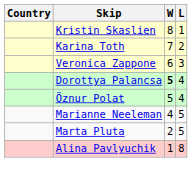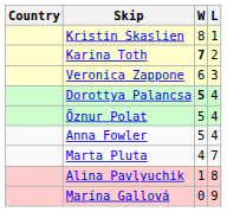 <table class=wikitable>
 <tr>
 <th>Country</th>
 <th>Skip</th>
 <th>W</th>
 <th>L</th>
 </tr>
 <tr bgcolor=#ffffcc>
 <td></td>
 <td><a href='#'>Kristin Skaslien</a></td>
 <td>8</td>
 <td>1</td>
 </tr>
 <tr bgcolor=#ffffcc>
 <td></td>
 <td><a href='#'>Karina Toth</a></td>
-<td>7</td>
+<td><strong>7</strong></td>
 <td>2</td>
 </tr>
 <tr bgcolor=#ffffcc>
 <td></td>
 <td><a href='#'>Veronica Zappone</a></td>
 <td>6</td>
 <td>3</td>
 </tr>
 <tr bgcolor=#ccffcc>
 <td></td>
 <td><a href='#'>Dorottya Palancsa</a></td>
 <td><strong>5</strong></td>
 <td>4</td>
 </tr>
 <tr bgcolor=#ccffcc>
 <td></td>
 <td><a href='#'>Öznur Polat</a></td>
 <td>5</td>
 <td>4</td>
 </tr>
 <tr>
 <td></td>
-<td><a href='#'>Marianne Neeleman</a></td>
+<td><a href='#'>Anna Fowler</a></td>
+<td>5</td>
 <td>4</td>
-<td>5</td>
 </tr>
 <tr>
 <td></td>
 <td><a href='#'>Marta Pluta</a></td>
-<td>2</td>
-<td>5</td>
+<td>4</td>
+<td>7</td>
 </tr>
 <tr bgcolor=#ffcccc>
 <td></td>
 <td><a href='#'>Alina Pavlyuchik</a></td>
 <td>1</td>
 <td>8</td>
 </tr>
+<tr bgcolor=#ffcccc>
+<td></td>
+<td><a href='#'>Marína Gallová</a></td>
+<td>0</td>
+<td>9</td>
+</tr>
 </table>
